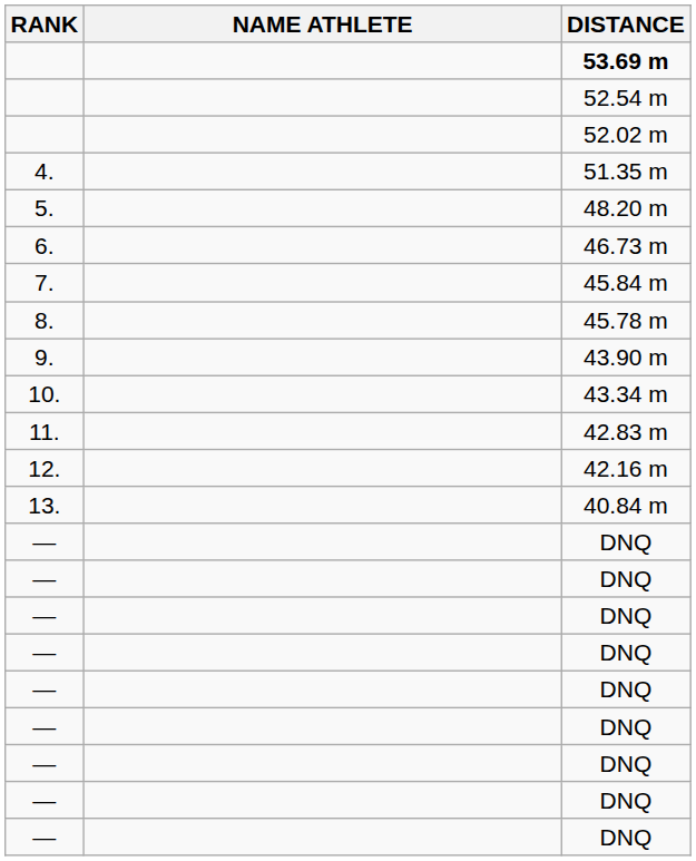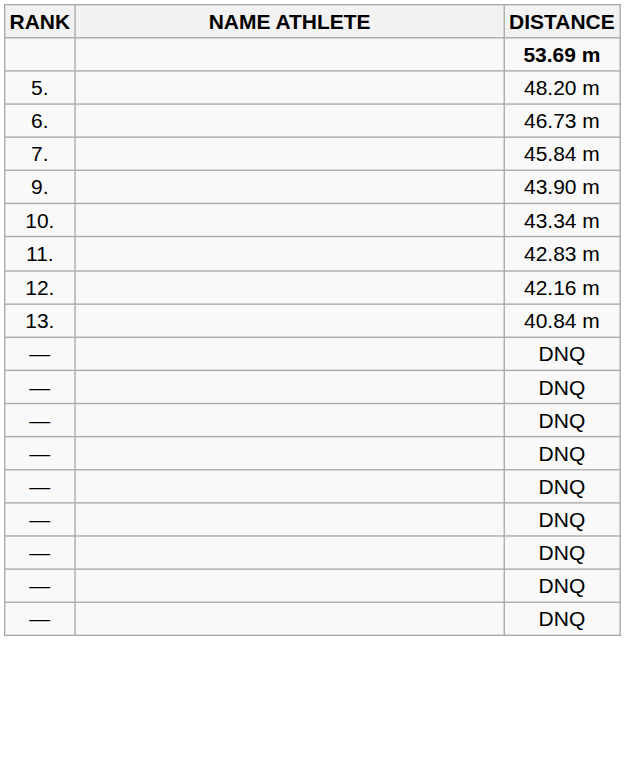 <table class="wikitable" style="font-size:95%;">
 <tr>
 <th>RANK</th>
 <th align="left" style="width: 20em">NAME ATHLETE</th>
 <th>DISTANCE</th>
 </tr>
 <tr>
 <td align="center"></td>
 <td></td>
 <td align="center"><strong>53.69 m</strong></td>
-</tr>
-<tr>
-<td align="center"></td>
-<td></td>
-<td align="center">52.54 m</td>
-</tr>
-<tr>
-<td align="center"></td>
-<td></td>
-<td align="center">52.02 m</td>
-</tr>
-<tr>
-<td align="center">4.</td>
-<td></td>
-<td align="center">51.35 m</td>
 </tr>
 <tr>
 <td align="center">5.</td>
 <td></td>
 <td align="center">48.20 m</td>
 </tr>
 <tr>
 <td align="center">6.</td>
 <td></td>
 <td align="center">46.73 m</td>
 </tr>
 <tr>
 <td align="center">7.</td>
 <td></td>
 <td align="center">45.84 m</td>
-</tr>
-<tr>
-<td align="center">8.</td>
-<td></td>
-<td align="center">45.78 m</td>
 </tr>
 <tr>
 <td align="center">9.</td>
 <td></td>
 <td align="center">43.90 m</td>
 </tr>
 <tr>
 <td align="center">10.</td>
 <td></td>
 <td align="center">43.34 m</td>
 </tr>
 <tr>
 <td align="center">11.</td>
 <td></td>
 <td align="center">42.83 m</td>
 </tr>
 <tr>
 <td align="center">12.</td>
 <td></td>
 <td align="center">42.16 m</td>
 </tr>
 <tr>
 <td align="center">13.</td>
 <td></td>
 <td align="center">40.84 m</td>
 </tr>
 <tr>
 <td align="center">—</td>
 <td></td>
 <td align="center">DNQ</td>
 </tr>
 <tr>
 <td align="center">—</td>
 <td></td>
 <td align="center">DNQ</td>
 </tr>
 <tr>
 <td align="center">—</td>
 <td></td>
 <td align="center">DNQ</td>
 </tr>
 <tr>
 <td align="center">—</td>
 <td></td>
 <td align="center">DNQ</td>
 </tr>
 <tr>
 <td align="center">—</td>
 <td></td>
 <td align="center">DNQ</td>
 </tr>
 <tr>
 <td align="center">—</td>
 <td></td>
 <td align="center">DNQ</td>
 </tr>
 <tr>
 <td align="center">—</td>
 <td></td>
 <td align="center">DNQ</td>
 </tr>
 <tr>
 <td align="center">—</td>
 <td></td>
 <td align="center">DNQ</td>
 </tr>
 <tr>
 <td align="center">—</td>
 <td></td>
 <td align="center">DNQ</td>
 </tr>
 </table>
